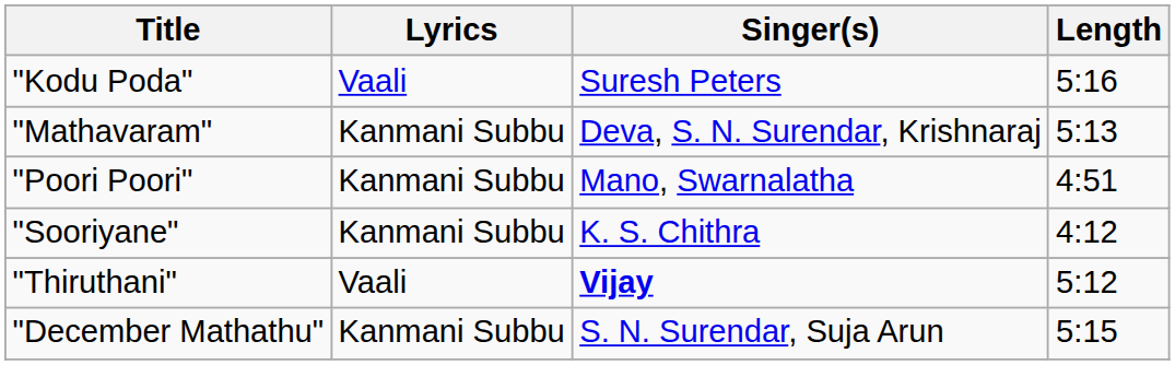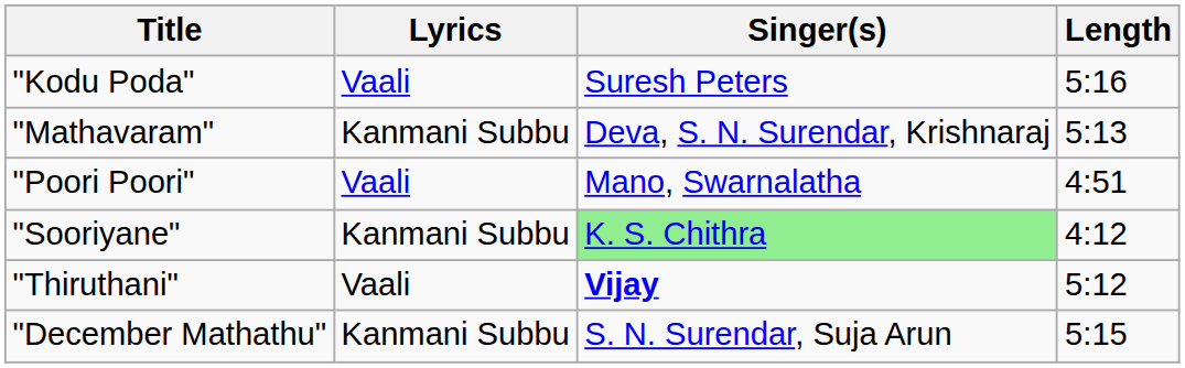 <table class="wikitable">
 <tr>
 <th>Title</th>
 <th>Lyrics</th>
 <th>Singer(s)</th>
 <th>Length</th>
 </tr>
 <tr>
 <td>"Kodu Poda"</td>
 <td><a href='#'>Vaali</a></td>
 <td><a href='#'>Suresh Peters</a></td>
 <td>5:16</td>
 </tr>
 <tr>
 <td>"Mathavaram"</td>
 <td>Kanmani Subbu</td>
 <td><a href='#'>Deva</a>, <a href='#'>S. N. Surendar</a>, Krishnaraj</td>
 <td>5:13</td>
 </tr>
 <tr>
 <td>"Poori Poori"</td>
-<td>Kanmani Subbu</td>
+<td><a href='#'>Vaali</a></td>
 <td><a href='#'>Mano</a>, <a href='#'>Swarnalatha</a></td>
 <td>4:51</td>
 </tr>
 <tr>
 <td>"Sooriyane"</td>
 <td>Kanmani Subbu</td>
-<td><a href='#'>K. S. Chithra</a></td>
+<td style="background: lightgreen;"><a href='#'>K. S. Chithra</a></td>
 <td>4:12</td>
 </tr>
 <tr>
 <td>"Thiruthani"</td>
 <td>Vaali</td>
 <td><strong><a href='#'>Vijay</a></strong></td>
 <td>5:12</td>
 </tr>
 <tr>
 <td>"December Mathathu"</td>
 <td>Kanmani Subbu</td>
 <td><a href='#'>S. N. Surendar</a>, Suja Arun</td>
 <td>5:15</td>
 </tr>
 </table>
